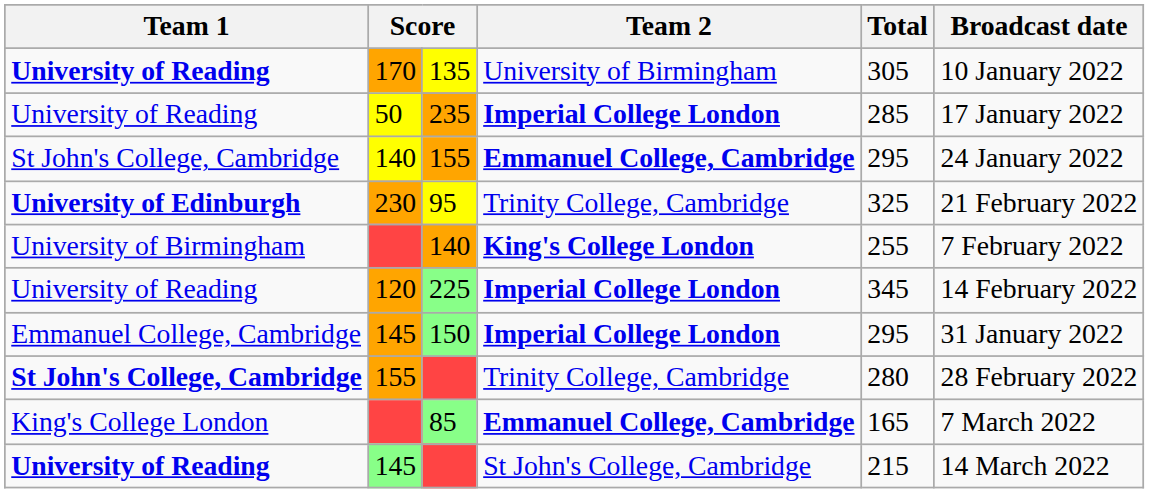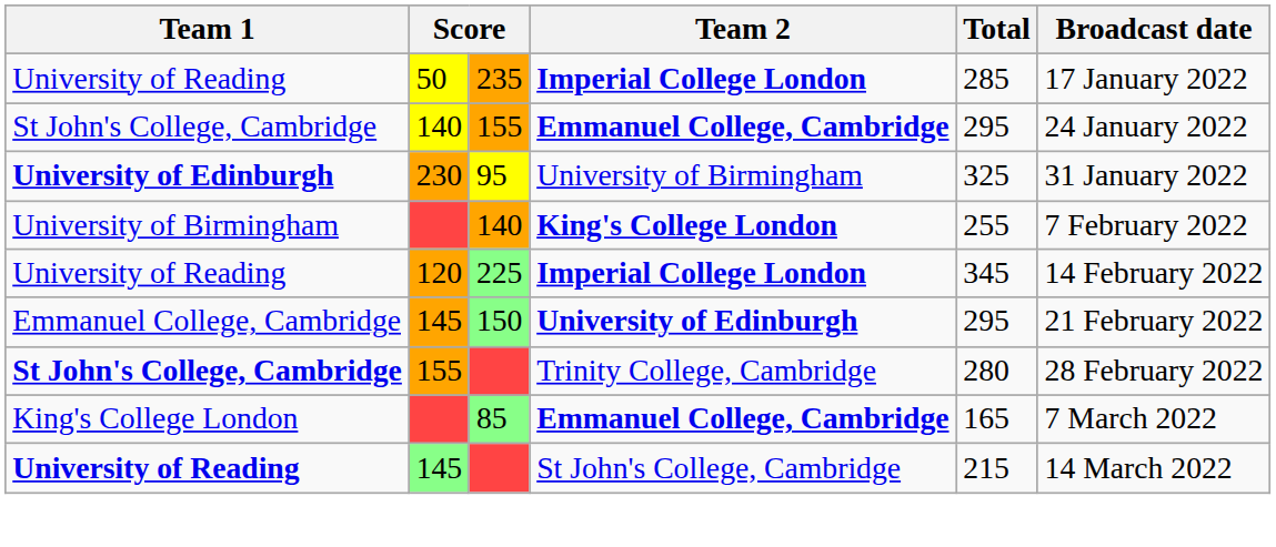 <table class="wikitable">
 <tr>
 <th>Team 1</th>
 <th colspan="2">Score</th>
 <th>Team 2</th>
 <th>Total</th>
 <th>Broadcast date</th>
-</tr>
-<tr>
-<td><strong><a href='#'>University of Reading</a></strong></td>
-<td style="background:orange">170</td>
-<td style="background:yellow">135</td>
-<td><a href='#'>University of Birmingham</a></td>
-<td>305</td>
-<td>10 January 2022</td>
 </tr>
 <tr>
 <td><a href='#'>University of Reading</a></td>
 <td style="background:yellow">50</td>
 <td style="background:orange">235</td>
 <td><strong><a href='#'>Imperial College London</a></strong></td>
 <td>285</td>
 <td>17 January 2022</td>
 </tr>
 <tr>
 <td><a href='#'>St John's College, Cambridge</a></td>
 <td style="background:yellow">140</td>
 <td style="background:orange">155</td>
 <td><strong><a href='#'>Emmanuel College, Cambridge</a></strong></td>
 <td>295</td>
 <td>24 January 2022</td>
 </tr>
 <tr>
 <td><strong><a href='#'>University of Edinburgh</a></strong></td>
 <td style="background:orange">230</td>
 <td style="background:yellow">95</td>
-<td><a href='#'>Trinity College, Cambridge</a></td>
+<td><a href='#'>University of Birmingham</a></td>
 <td>325</td>
-<td>21 February 2022</td>
+<td>31 January 2022</td>
 </tr>
 <tr>
 <td><a href='#'>University of Birmingham</a></td>
 <td style="background:#f44;"></td>
 <td style="background:orange">140</td>
 <td><strong><a href='#'>King's College London</a></strong></td>
 <td>255</td>
 <td>7 February 2022</td>
 </tr>
 <tr>
 <td><a href='#'>University of Reading</a></td>
 <td style="background:orange">120</td>
 <td style="background:#88ff88">225</td>
 <td><strong><a href='#'>Imperial College London</a></strong></td>
 <td>345</td>
 <td>14 February 2022</td>
 </tr>
 <tr>
 <td><a href='#'>Emmanuel College, Cambridge</a></td>
 <td style="background:orange">145</td>
 <td style="background:#88ff88">150</td>
-<td><strong><a href='#'>Imperial College London</a></strong></td>
+<td><strong><a href='#'>University of Edinburgh</a></strong></td>
 <td>295</td>
-<td>31 January 2022</td>
+<td>21 February 2022</td>
 </tr>
 <tr>
 <td><strong><a href='#'>St John's College, Cambridge</a></strong></td>
 <td style="background:orange">155</td>
 <td style="background:#f44;"></td>
 <td><a href='#'>Trinity College, Cambridge</a></td>
 <td>280</td>
 <td>28 February 2022</td>
 </tr>
 <tr>
 <td><a href='#'>King's College London</a></td>
 <td style="background:#f44;"></td>
 <td style="background:#88ff88">85</td>
 <td><strong><a href='#'>Emmanuel College, Cambridge</a></strong></td>
 <td>165</td>
 <td>7 March 2022</td>
 </tr>
 <tr>
 <td><strong><a href='#'>University of Reading</a></strong></td>
 <td style="background:#88ff88">145</td>
 <td style="background:#f44;"></td>
 <td><a href='#'>St John's College, Cambridge</a></td>
 <td>215</td>
 <td>14 March 2022</td>
 </tr>
 </table>
